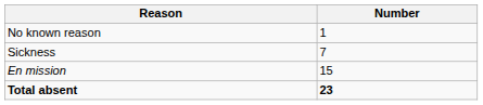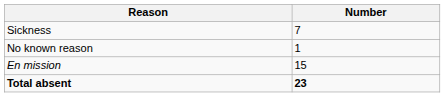 <table class="wikitable" style="text-align:left; width:50%;">
 <tr>
 <th>Reason</th>
 <th>Number</th>
 </tr>
 <tr>
+<td>Sickness</td>
+<td>7</td>
+</tr>
+<tr>
 <td>No known reason</td>
 <td>1</td>
-</tr>
-<tr>
-<td>Sickness</td>
-<td>7</td>
 </tr>
 <tr>
 <td><em>En mission</em></td>
 <td>15</td>
 </tr>
 <tr>
 <td><strong>Total absent</strong></td>
 <td><strong>23</strong></td>
 </tr>
 </table>
